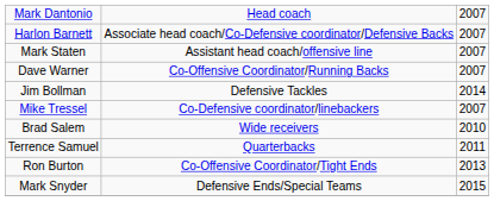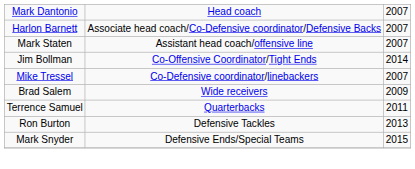 <table class="wikitable">
 <tr align="center">
 <td><a href='#'>Mark Dantonio</a></td>
 <td><a href='#'>Head coach</a></td>
 <td>2007</td>
 </tr>
 <tr align="center">
 <td><a href='#'>Harlon Barnett</a></td>
 <td>Associate head coach/<a href='#'>Co-Defensive coordinator</a>/<a href='#'>Defensive Backs</a></td>
 <td>2007</td>
 </tr>
 <tr align="center">
 <td>Mark Staten</td>
 <td>Assistant head coach/<a href='#'>offensive line</a></td>
 <td>2007</td>
 </tr>
 <tr align="center">
-<td>Dave Warner</td>
-<td><a href='#'>Co-Offensive Coordinator</a>/<a href='#'>Running Backs</a></td>
-<td>2007</td>
-</tr>
-<tr align="center">
 <td>Jim Bollman</td>
-<td>Defensive Tackles</td>
+<td><a href='#'>Co-Offensive Coordinator</a>/<a href='#'>Tight Ends</a></td>
 <td>2014</td>
 </tr>
 <tr align="center">
 <td><a href='#'>Mike Tressel</a></td>
 <td><a href='#'>Co-Defensive coordinator</a>/<a href='#'>linebackers</a></td>
 <td>2007</td>
 </tr>
 <tr align="center">
 <td>Brad Salem</td>
 <td><a href='#'>Wide receivers</a></td>
-<td>2010</td>
+<td>2009</td>
 </tr>
 <tr align="center">
 <td>Terrence Samuel</td>
 <td><a href='#'>Quarterbacks</a></td>
 <td>2011</td>
 </tr>
 <tr align="center">
 <td>Ron Burton</td>
-<td><a href='#'>Co-Offensive Coordinator</a>/<a href='#'>Tight Ends</a></td>
+<td>Defensive Tackles</td>
 <td>2013</td>
 </tr>
 <tr align="center">
 <td>Mark Snyder</td>
 <td>Defensive Ends/Special Teams</td>
 <td>2015</td>
 </tr>
 <tr align="center">
 </tr>
 </table>
